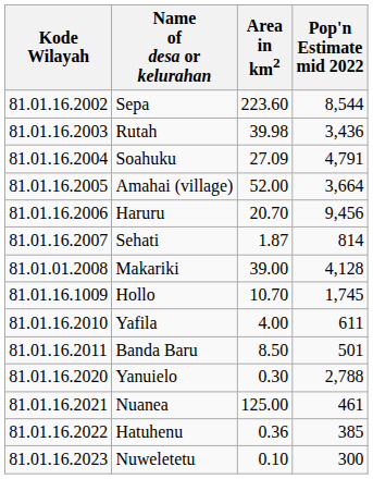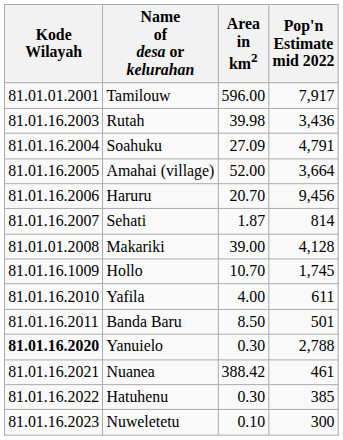 <table class="sortable wikitable">
 <tr>
 <th>Kode <br>Wilayah</th>
 <th>Name<br>of<br><em>desa</em> or <br><em>kelurahan</em></th>
 <th>Area <br>in<br>km<sup>2</sup></th>
 <th>Pop'n<br>Estimate<br>mid 2022</th>
 </tr>
 <tr>
-<td>81.01.16.2002</td>
-<td>Sepa</td>
-<td align="right">223.60</td>
-<td align="right">8,544</td>
+<td>81.01.01.2001</td>
+<td>Tamilouw</td>
+<td align="right">596.00</td>
+<td align="right">7,917</td>
 </tr>
 <tr>
 <td>81.01.16.2003</td>
 <td>Rutah</td>
 <td align="right">39.98</td>
 <td align="right">3,436</td>
 </tr>
 <tr>
 <td>81.01.16.2004</td>
 <td>Soahuku</td>
 <td align="right">27.09</td>
 <td align="right">4,791</td>
 </tr>
 <tr>
 <td>81.01.16.2005</td>
 <td>Amahai (village)</td>
 <td align="right">52.00</td>
 <td align="right">3,664</td>
 </tr>
 <tr>
 <td>81.01.16.2006</td>
 <td>Haruru</td>
 <td align="right">20.70</td>
 <td align="right">9,456</td>
 </tr>
 <tr>
 <td>81.01.16.2007</td>
 <td>Sehati</td>
 <td align="right">1.87</td>
 <td align="right">814</td>
 </tr>
 <tr>
 <td>81.01.01.2008</td>
 <td>Makariki</td>
 <td align="right">39.00</td>
 <td align="right">4,128</td>
 </tr>
 <tr>
 <td>81.01.16.1009</td>
 <td>Hollo</td>
 <td align="right">10.70</td>
 <td align="right">1,745</td>
 </tr>
 <tr>
 <td>81.01.16.2010</td>
 <td>Yafila</td>
 <td align="right">4.00</td>
 <td align="right">611</td>
 </tr>
 <tr>
 <td>81.01.16.2011</td>
 <td>Banda Baru</td>
 <td align="right">8.50</td>
 <td align="right">501</td>
 </tr>
 <tr>
-<td>81.01.16.2020</td>
+<td><strong>81.01.16.2020</strong></td>
 <td>Yanuielo</td>
 <td align="right">0.30</td>
 <td align="right">2,788</td>
 </tr>
 <tr>
 <td>81.01.16.2021</td>
 <td>Nuanea</td>
-<td align="right">125.00</td>
+<td align="right">388.42</td>
 <td align="right">461</td>
 </tr>
 <tr>
 <td>81.01.16.2022</td>
 <td>Hatuhenu</td>
-<td align="right">0.36</td>
+<td align="right">0.30</td>
 <td align="right">385</td>
 </tr>
 <tr>
 <td>81.01.16.2023</td>
 <td>Nuweletetu</td>
 <td align="right">0.10</td>
 <td align="right">300</td>
 </tr>
 </table>
